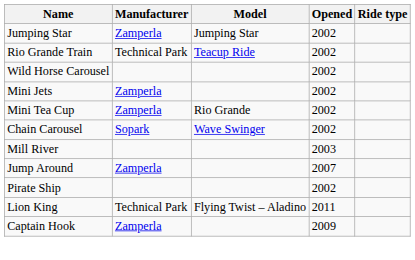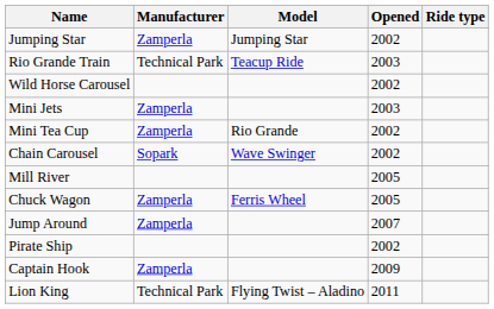 <table class= "wikitable sortable">
 <tr>
 <th>Name</th>
 <th>Manufacturer</th>
 <th>Model</th>
 <th>Opened</th>
 <th>Ride type</th>
 </tr>
 <tr>
 <td>Jumping Star</td>
 <td><a href='#'>Zamperla</a></td>
 <td>Jumping Star</td>
 <td>2002</td>
 <td></td>
 </tr>
 <tr>
 <td>Rio Grande Train</td>
 <td>Technical Park</td>
 <td><a href='#'>Teacup Ride</a></td>
-<td>2002</td>
+<td>2003</td>
 <td></td>
 </tr>
 <tr>
 <td>Wild Horse Carousel</td>
 <td></td>
 <td></td>
 <td>2002</td>
 <td></td>
 </tr>
 <tr>
 <td>Mini Jets</td>
 <td><a href='#'>Zamperla</a></td>
 <td></td>
-<td>2002</td>
+<td>2003</td>
 <td></td>
 </tr>
 <tr>
 <td>Mini Tea Cup</td>
 <td><a href='#'>Zamperla</a></td>
 <td>Rio Grande</td>
 <td>2002</td>
 <td></td>
 </tr>
 <tr>
 <td>Chain Carousel</td>
 <td><a href='#'>Sopark</a></td>
 <td><a href='#'>Wave Swinger</a></td>
 <td>2002</td>
 <td></td>
 </tr>
 <tr>
 <td>Mill River</td>
 <td></td>
 <td></td>
-<td>2003</td>
+<td>2005</td>
+<td></td>
+</tr>
+<tr>
+<td>Chuck Wagon</td>
+<td><a href='#'>Zamperla</a></td>
+<td><a href='#'>Ferris Wheel</a></td>
+<td>2005</td>
 <td></td>
 </tr>
 <tr>
 <td>Jump Around</td>
 <td><a href='#'>Zamperla</a></td>
 <td></td>
 <td>2007</td>
 <td></td>
 </tr>
 <tr>
 <td>Pirate Ship</td>
 <td></td>
 <td></td>
 <td>2002</td>
 <td></td>
 </tr>
 <tr>
+<td>Captain Hook</td>
+<td><a href='#'>Zamperla</a></td>
+<td></td>
+<td>2009</td>
+<td></td>
+</tr>
+<tr>
 <td>Lion King</td>
 <td>Technical Park</td>
 <td>Flying Twist – Aladino</td>
 <td>2011</td>
 <td></td>
 </tr>
-<tr>
-<td>Captain Hook</td>
-<td><a href='#'>Zamperla</a></td>
-<td></td>
-<td>2009</td>
-<td></td>
-</tr>
 </table>
